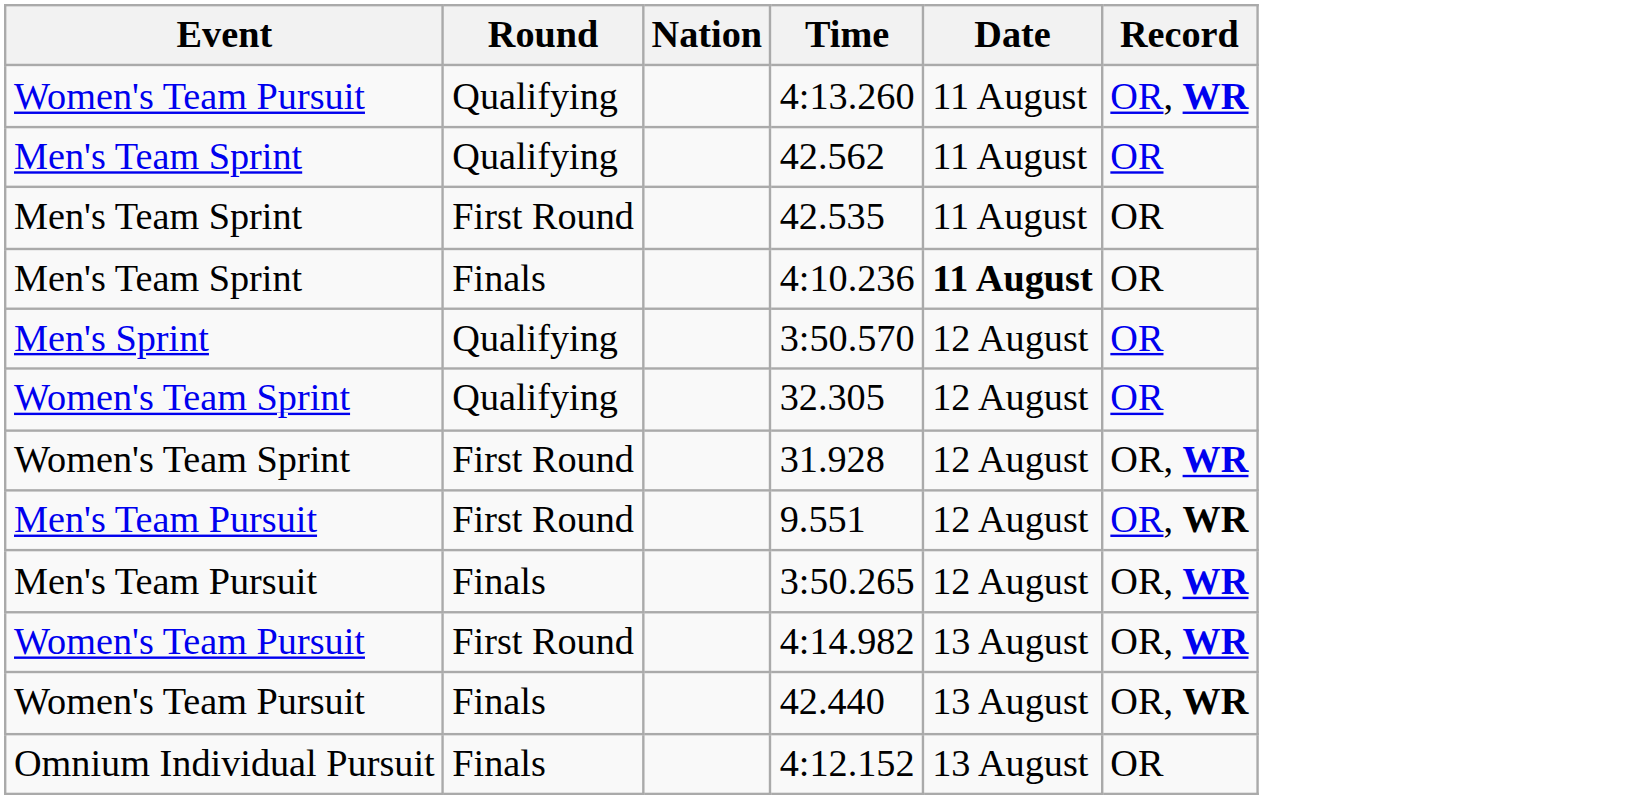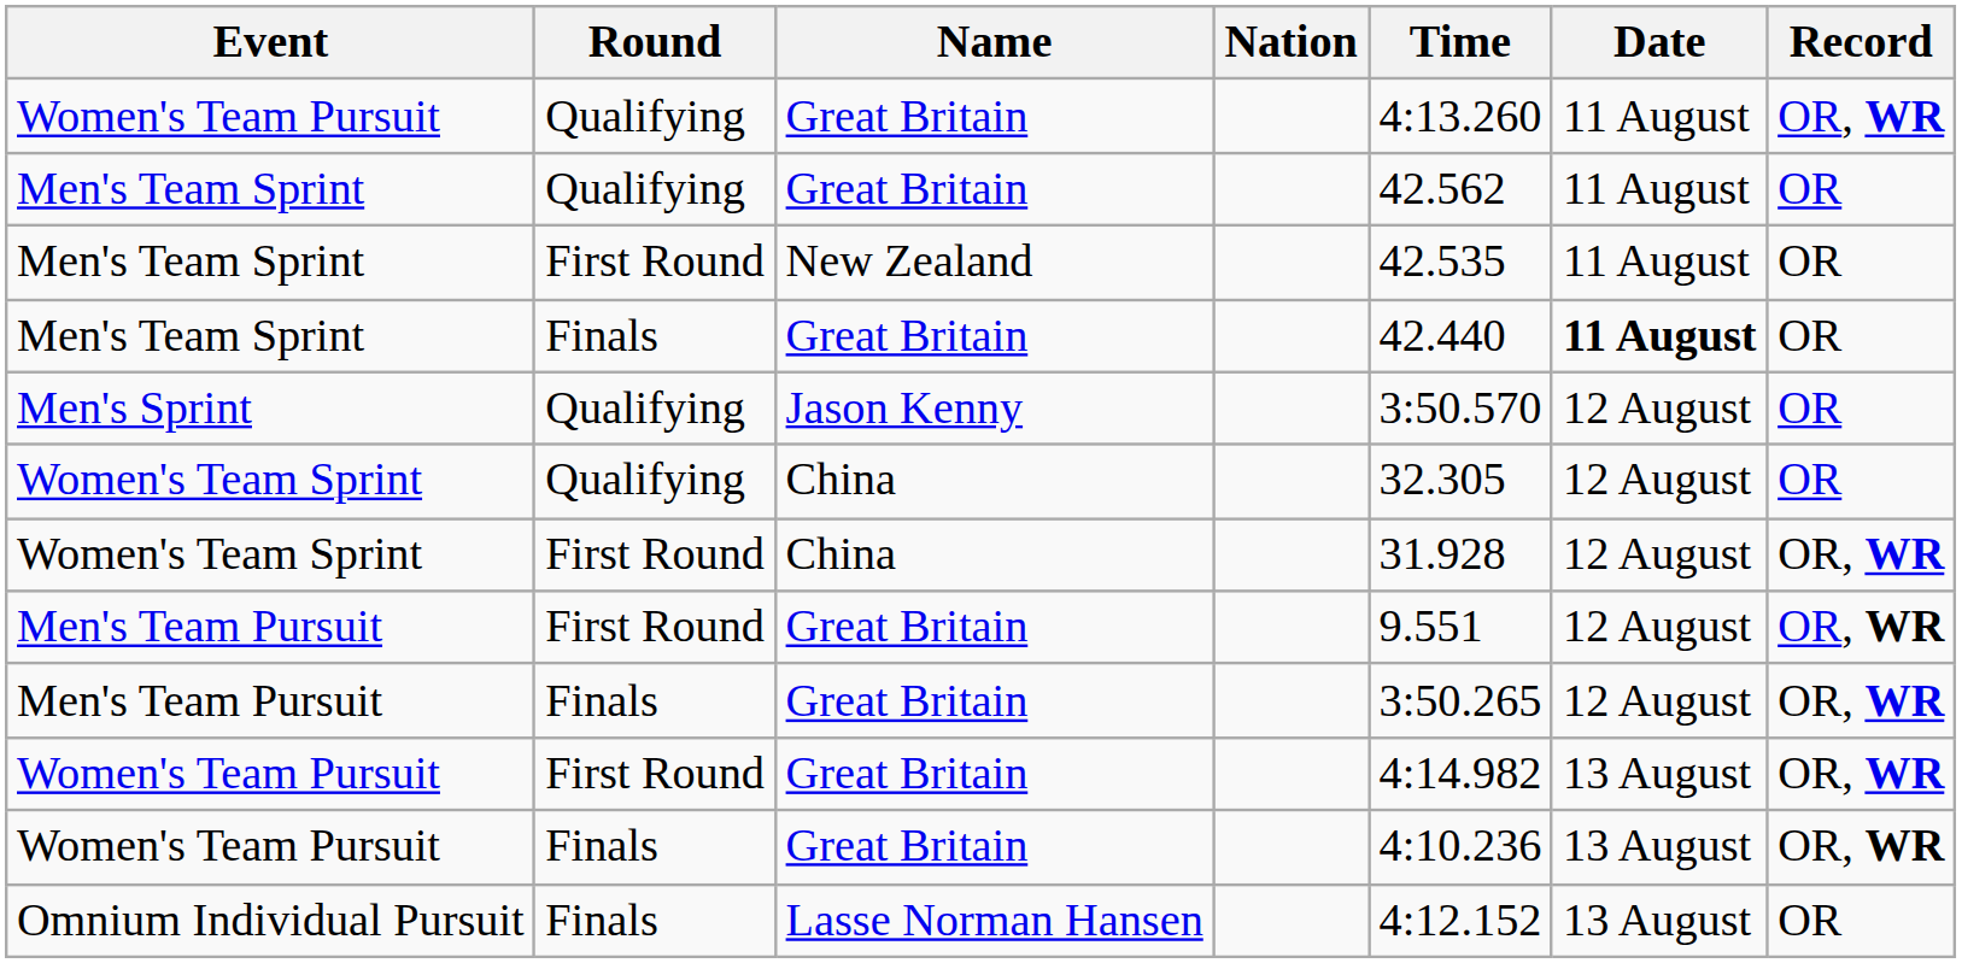 <table class="wikitable">
 <tr>
 <th>Event</th>
 <th>Round</th>
+<th>Name</th>
 <th>Nation</th>
 <th>Time</th>
 <th>Date</th>
 <th>Record</th>
 </tr>
 <tr>
 <td><a href='#'>Women's Team Pursuit</a></td>
 <td>Qualifying</td>
+<td><a href='#'>Great Britain</a></td>
 <td></td>
 <td>4:13.260</td>
 <td>11 August</td>
 <td><a href='#'>OR</a>, <strong><a href='#'>WR</a></strong></td>
 </tr>
 <tr>
 <td><a href='#'>Men's Team Sprint</a></td>
 <td>Qualifying</td>
+<td><a href='#'>Great Britain</a></td>
 <td></td>
 <td>42.562</td>
 <td>11 August</td>
 <td><a href='#'>OR</a></td>
 </tr>
 <tr>
 <td>Men's Team Sprint</td>
 <td>First Round</td>
+<td>New Zealand</td>
 <td></td>
 <td>42.535</td>
 <td>11 August</td>
 <td>OR</td>
 </tr>
 <tr>
 <td>Men's Team Sprint</td>
 <td>Finals</td>
+<td><a href='#'>Great Britain</a></td>
 <td></td>
-<td>4:10.236</td>
+<td>42.440</td>
 <td><strong>11 August</strong></td>
 <td>OR</td>
 </tr>
 <tr>
 <td><a href='#'>Men's Sprint</a></td>
 <td>Qualifying</td>
+<td><a href='#'>Jason Kenny</a></td>
 <td></td>
 <td>3:50.570</td>
 <td>12 August</td>
 <td><a href='#'>OR</a></td>
 </tr>
 <tr>
 <td><a href='#'>Women's Team Sprint</a></td>
 <td>Qualifying</td>
+<td>China</td>
 <td></td>
 <td>32.305</td>
 <td>12 August</td>
 <td><a href='#'>OR</a></td>
 </tr>
 <tr>
 <td>Women's Team Sprint</td>
 <td>First Round</td>
+<td>China</td>
 <td></td>
 <td>31.928</td>
 <td>12 August</td>
 <td>OR, <strong><a href='#'>WR</a></strong></td>
 </tr>
 <tr>
 <td><a href='#'>Men's Team Pursuit</a></td>
 <td>First Round</td>
+<td><a href='#'>Great Britain</a></td>
 <td></td>
 <td>9.551</td>
 <td>12 August</td>
 <td><a href='#'>OR</a>, <strong>WR</strong></td>
 </tr>
 <tr>
 <td>Men's Team Pursuit</td>
 <td>Finals</td>
+<td><a href='#'>Great Britain</a></td>
 <td></td>
 <td>3:50.265</td>
 <td>12 August</td>
 <td>OR, <strong><a href='#'>WR</a></strong></td>
 </tr>
 <tr>
 <td><a href='#'>Women's Team Pursuit</a></td>
 <td>First Round</td>
+<td><a href='#'>Great Britain</a></td>
 <td></td>
 <td>4:14.982</td>
 <td>13 August</td>
 <td>OR, <strong><a href='#'>WR</a></strong></td>
 </tr>
 <tr>
 <td>Women's Team Pursuit</td>
 <td>Finals</td>
+<td><a href='#'>Great Britain</a></td>
 <td></td>
-<td>42.440</td>
+<td>4:10.236</td>
 <td>13 August</td>
 <td>OR, <strong>WR</strong></td>
 </tr>
 <tr>
 <td>Omnium Individual Pursuit</td>
 <td>Finals</td>
+<td><a href='#'>Lasse Norman Hansen</a></td>
 <td></td>
 <td>4:12.152</td>
 <td>13 August</td>
 <td>OR</td>
 </tr>
 </table>
